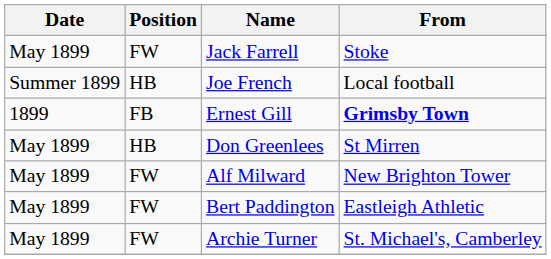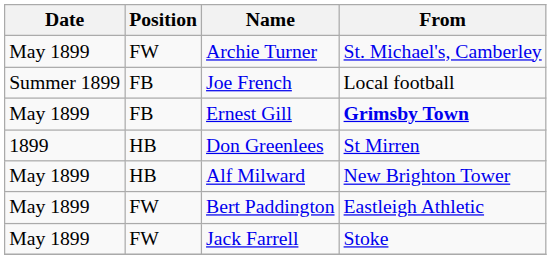 <table class="wikitable">
 <tr>
 <th>Date</th>
 <th>Position</th>
 <th>Name</th>
 <th>From</th>
 </tr>
 <tr>
 <td>May 1899</td>
 <td>FW</td>
-<td><a href='#'>Jack Farrell</a></td>
-<td><a href='#'>Stoke</a></td>
+<td><a href='#'>Archie Turner</a></td>
+<td><a href='#'>St. Michael's, Camberley</a></td>
 </tr>
 <tr>
 <td>Summer 1899</td>
-<td>HB</td>
+<td>FB</td>
 <td><a href='#'>Joe French</a></td>
 <td>Local football</td>
 </tr>
 <tr>
-<td>1899</td>
+<td>May 1899</td>
 <td>FB</td>
 <td><a href='#'>Ernest Gill</a></td>
 <td><strong><a href='#'>Grimsby Town</a></strong></td>
 </tr>
 <tr>
-<td>May 1899</td>
+<td>1899</td>
 <td>HB</td>
 <td><a href='#'>Don Greenlees</a></td>
 <td><a href='#'>St Mirren</a></td>
 </tr>
 <tr>
 <td>May 1899</td>
-<td>FW</td>
+<td>HB</td>
 <td><a href='#'>Alf Milward</a></td>
 <td><a href='#'>New Brighton Tower</a></td>
 </tr>
 <tr>
 <td>May 1899</td>
 <td>FW</td>
 <td><a href='#'>Bert Paddington</a></td>
 <td><a href='#'>Eastleigh Athletic</a></td>
 </tr>
 <tr>
 <td>May 1899</td>
 <td>FW</td>
-<td><a href='#'>Archie Turner</a></td>
-<td><a href='#'>St. Michael's, Camberley</a></td>
+<td><a href='#'>Jack Farrell</a></td>
+<td><a href='#'>Stoke</a></td>
 </tr>
 <tr>
 </tr>
 </table>
